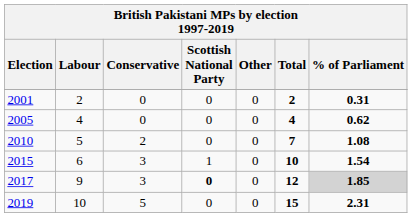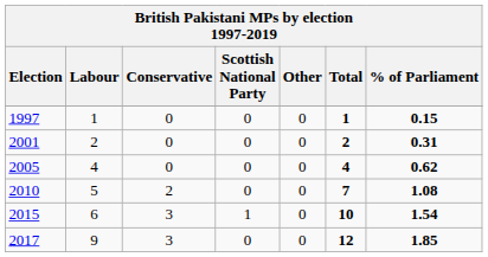 <table class="wikitable" style="vertical-align:top">
 <tr>
 <th colspan="7">British Pakistani MPs by election<br>1997-2019</th>
 </tr>
 <tr>
 <th>Election</th>
 <th colspan=1 style="text-align:center">Labour</th>
 <th>Conservative</th>
 <th>Scottish<br>National<br>Party</th>
 <th>Other</th>
 <th>Total</th>
 <th>% of Parliament</th>
 </tr>
 <tr style="text-align:center">
+</tr>
+<tr style="text-align:center">
+<td align=left><a href='#'>1997</a></td>
+<td>1</td>
+<td>0</td>
+<td>0</td>
+<td>0</td>
+<td><strong>1</strong></td>
+<td style="text-align:center"><strong>0.15</strong></td>
 </tr>
 <tr style="text-align:center">
 <td align=left><a href='#'>2001</a></td>
 <td>2</td>
 <td>0</td>
 <td>0</td>
 <td>0</td>
 <td><strong>2</strong></td>
 <td style="text-align:center"><strong>0.31</strong></td>
 </tr>
 <tr style="text-align:center">
 <td align=left><a href='#'>2005</a></td>
 <td>4</td>
 <td>0</td>
 <td>0</td>
 <td>0</td>
 <td><strong>4</strong></td>
 <td style="text-align:center"><strong>0.62</strong></td>
 </tr>
 <tr style="text-align:center">
 <td align=left><a href='#'>2010</a></td>
 <td>5</td>
 <td>2</td>
 <td>0</td>
 <td>0</td>
 <td><strong>7</strong></td>
 <td style="text-align:center"><strong>1.08</strong></td>
 </tr>
 <tr style="text-align:center">
 <td align=left><a href='#'>2015</a></td>
 <td>6</td>
 <td>3</td>
 <td>1</td>
 <td>0</td>
 <td><strong>10</strong></td>
 <td style="text-align:center"><strong>1.54</strong></td>
 </tr>
 <tr style="text-align:center">
 <td align=left><a href='#'>2017</a></td>
 <td>9</td>
 <td>3</td>
-<td><strong>0</strong></td>
+<td>0</td>
 <td>0</td>
 <td><strong>12</strong></td>
-<td style="background: lightgrey; text-align:center"><strong>1.85</strong></td>
-</tr>
-<tr style="text-align:center">
-<td align=left><a href='#'>2019</a></td>
-<td>10</td>
-<td>5</td>
-<td>0</td>
-<td>0</td>
-<td><strong>15</strong></td>
-<td style="text-align:center"><strong>2.31</strong></td>
+<td style="text-align:center"><strong>1.85</strong></td>
 </tr>
 </table>
